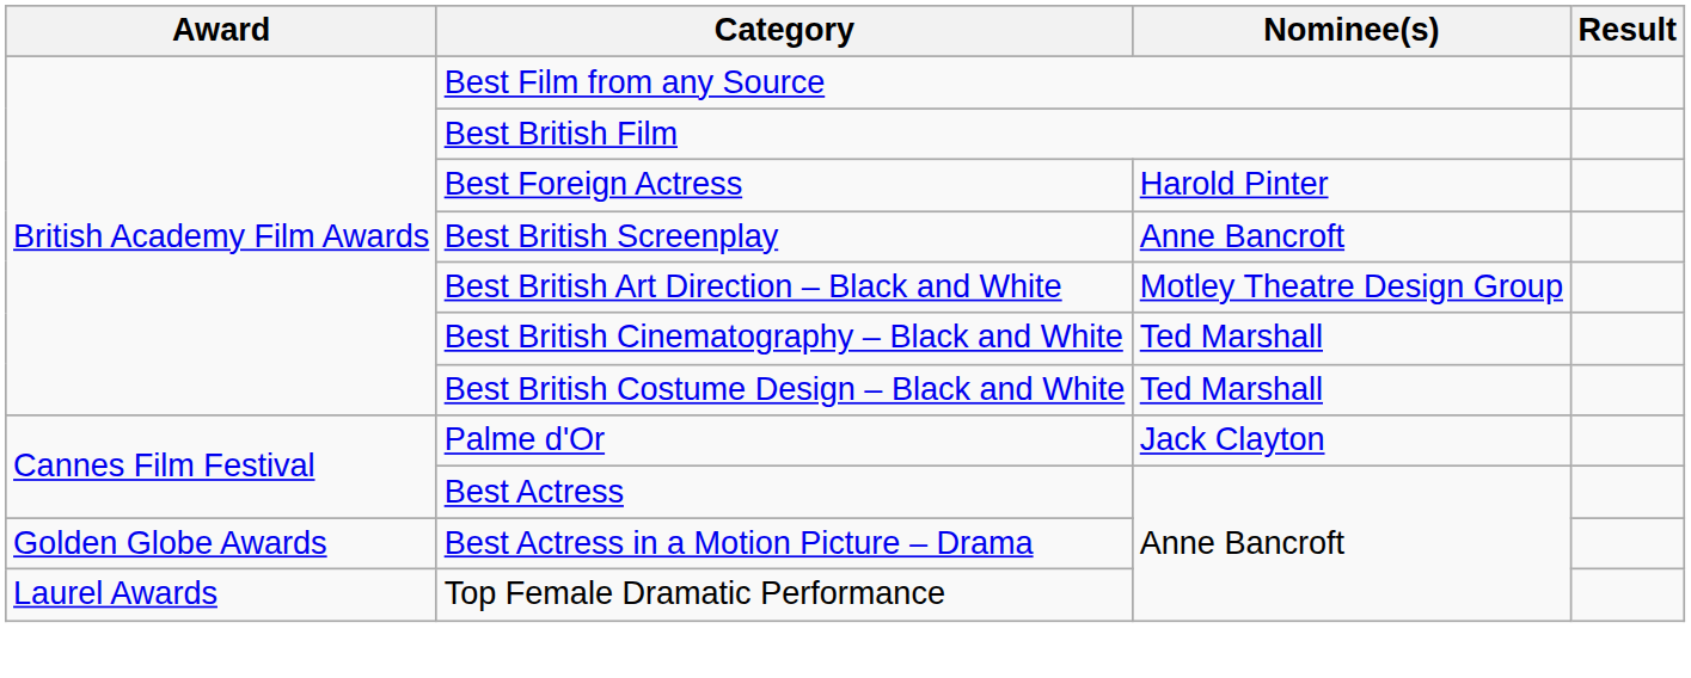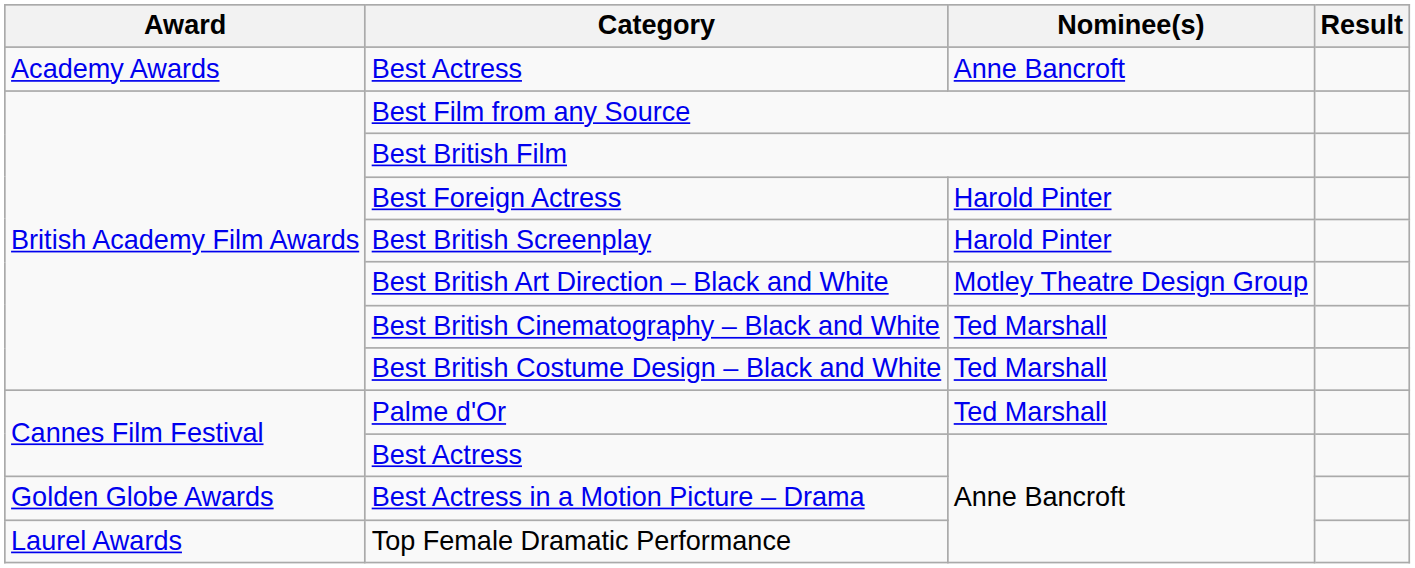 <table class="wikitable plainrowheaders">
 <tr>
 <th>Award</th>
 <th>Category</th>
 <th>Nominee(s)</th>
 <th>Result</th>
+</tr>
+<tr>
+<td><a href='#'>Academy Awards</a></td>
+<td><a href='#'>Best Actress</a></td>
+<td><a href='#'>Anne Bancroft</a></td>
+<td></td>
 </tr>
 <tr>
 <td rowspan="7"><a href='#'>British Academy Film Awards</a></td>
 <td colspan="2"><a href='#'>Best Film from any Source</a></td>
 <td></td>
 </tr>
 <tr>
 <td colspan="2"><a href='#'>Best British Film</a></td>
 <td></td>
 </tr>
 <tr>
 <td><a href='#'>Best Foreign Actress</a></td>
 <td><a href='#'>Harold Pinter</a></td>
 <td></td>
 </tr>
 <tr>
 <td><a href='#'>Best British Screenplay</a></td>
-<td><a href='#'>Anne Bancroft</a></td>
+<td><a href='#'>Harold Pinter</a></td>
 <td></td>
 </tr>
 <tr>
 <td><a href='#'>Best British Art Direction – Black and White</a></td>
 <td><a href='#'>Motley Theatre Design Group</a></td>
 <td></td>
 </tr>
 <tr>
 <td><a href='#'>Best British Cinematography – Black and White</a></td>
 <td><a href='#'>Ted Marshall</a></td>
 <td></td>
 </tr>
 <tr>
 <td><a href='#'>Best British Costume Design – Black and White</a></td>
 <td><a href='#'>Ted Marshall</a></td>
 <td></td>
 </tr>
 <tr>
 <td rowspan="2"><a href='#'>Cannes Film Festival</a></td>
 <td><a href='#'>Palme d'Or</a></td>
-<td><a href='#'>Jack Clayton</a></td>
+<td><a href='#'>Ted Marshall</a></td>
 <td></td>
 </tr>
 <tr>
 <td><a href='#'>Best Actress</a></td>
 <td rowspan="3">Anne Bancroft</td>
 <td></td>
 </tr>
 <tr>
 <td><a href='#'>Golden Globe Awards</a></td>
 <td><a href='#'>Best Actress in a Motion Picture – Drama</a></td>
 <td></td>
 </tr>
 <tr>
 <td><a href='#'>Laurel Awards</a></td>
 <td>Top Female Dramatic Performance</td>
 <td></td>
 </tr>
 </table>
